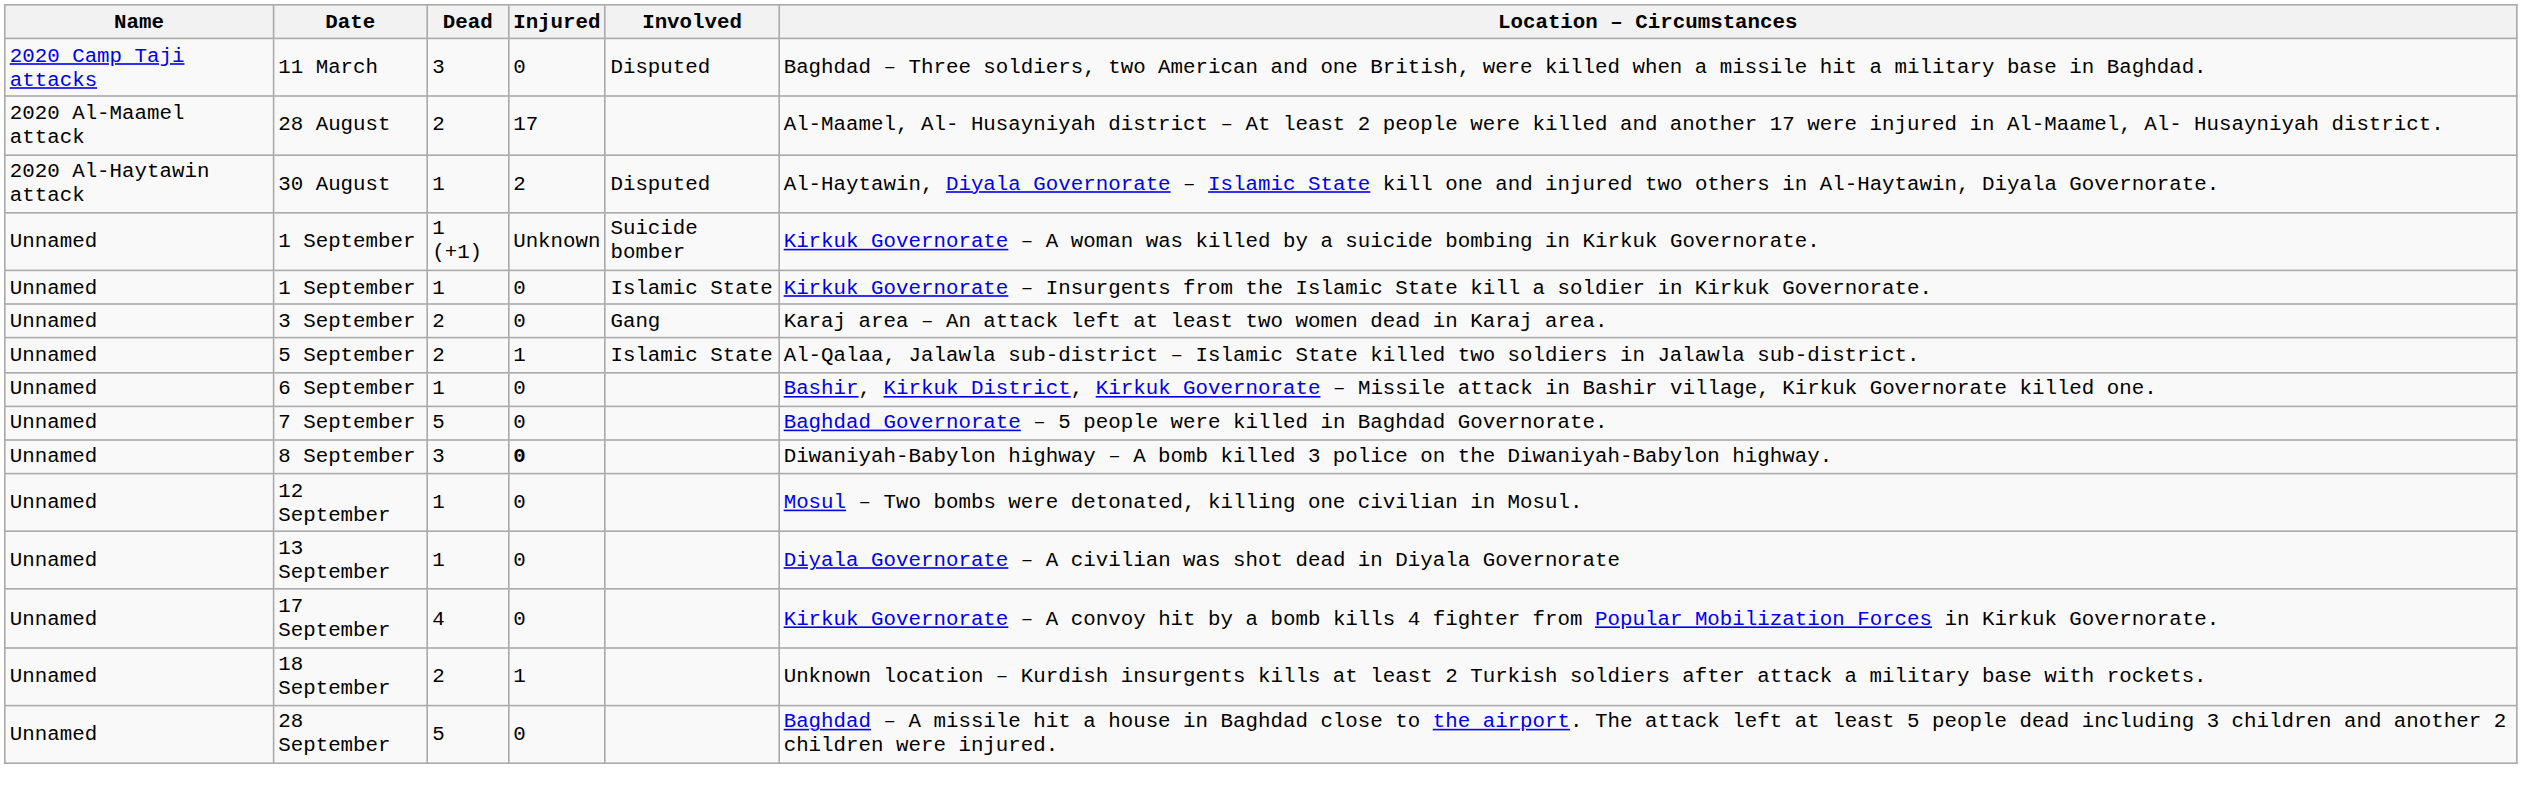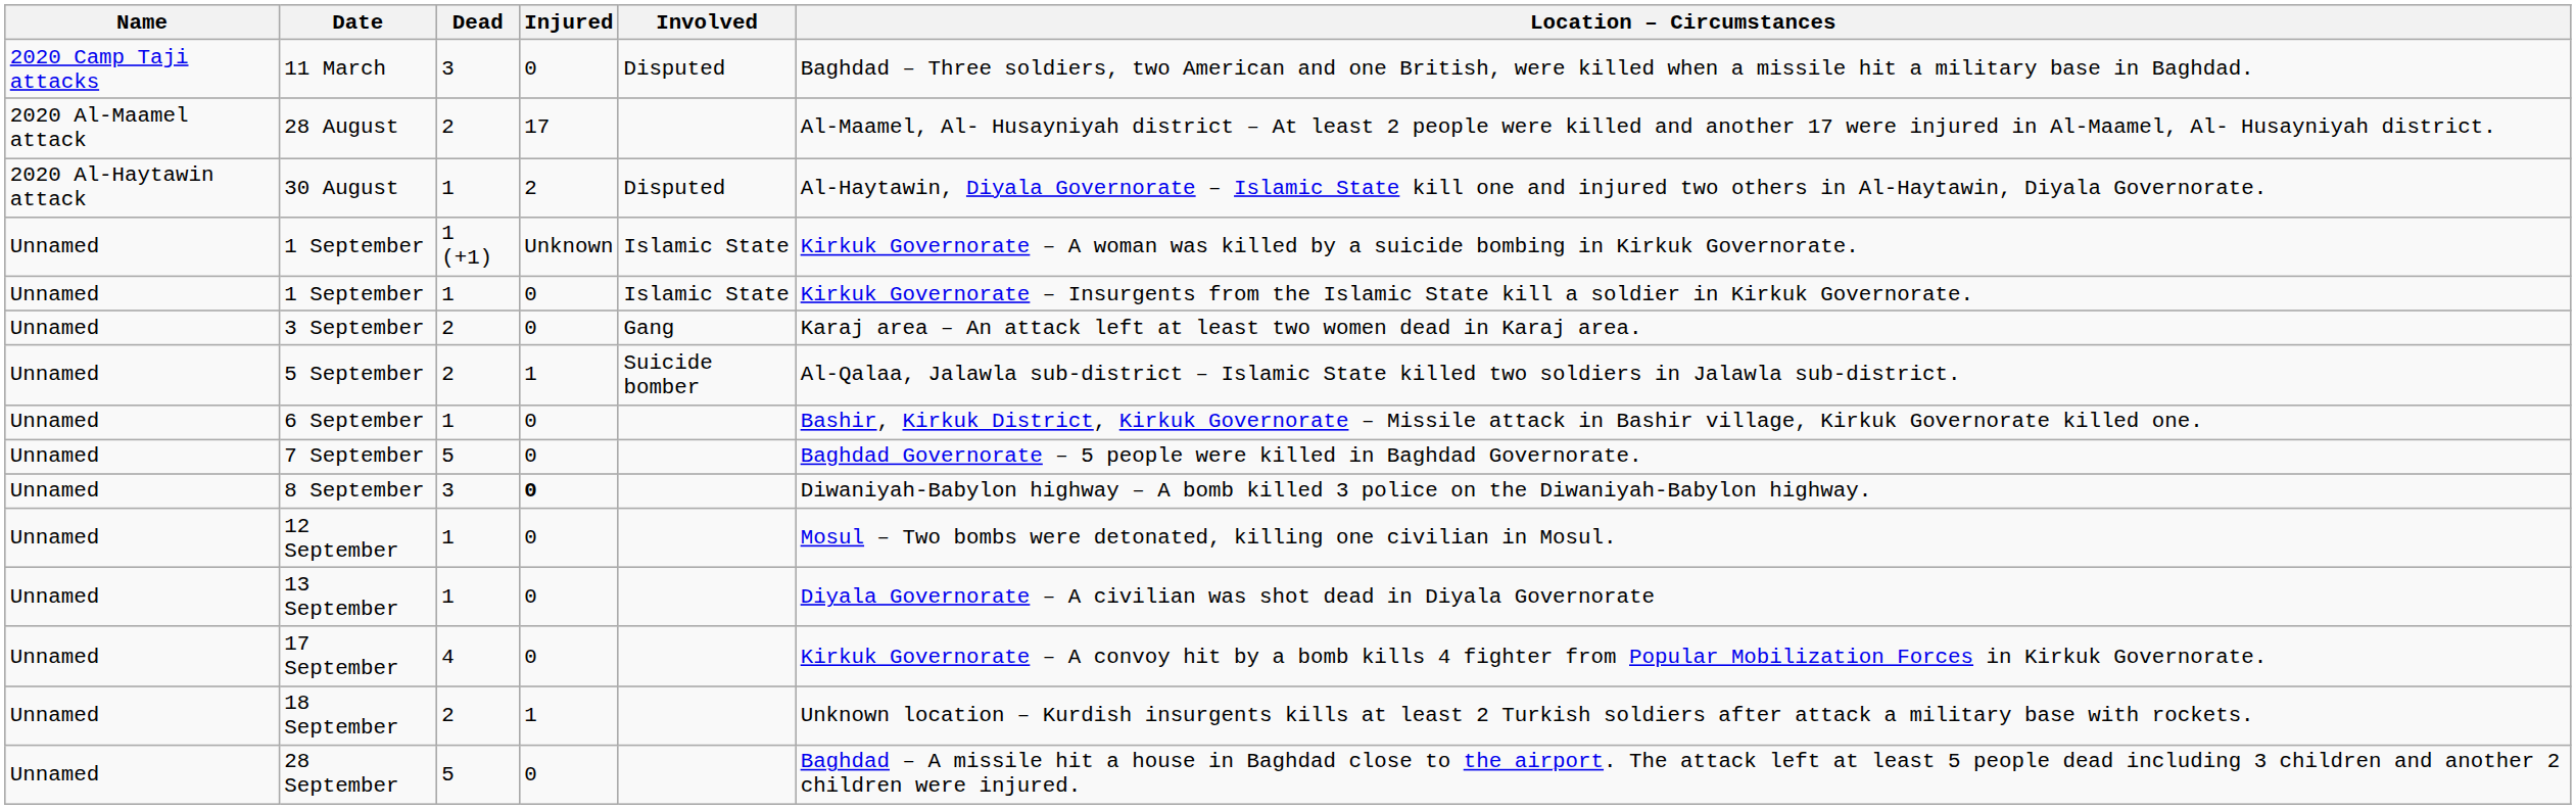 <table class="wikitable sortable">
 <tr>
 <th>Name</th>
 <th>Date</th>
 <th data-sort-type="number">Dead</th>
 <th data-sort-type="number">Injured</th>
 <th>Involved</th>
 <th>Location – Circumstances</th>
 </tr>
 <tr>
 <td><a href='#'>2020 Camp Taji attacks</a></td>
 <td>11 March</td>
 <td>3</td>
 <td>0</td>
 <td>Disputed</td>
 <td>Baghdad – Three soldiers, two American and one British, were killed when a missile hit a military base in Baghdad.</td>
 </tr>
 <tr>
 <td>2020 Al-Maamel attack</td>
 <td>28 August</td>
 <td>2</td>
 <td>17</td>
 <td></td>
 <td>Al-Maamel, Al- Husayniyah district – At least 2 people were killed and another 17 were injured in Al-Maamel, Al- Husayniyah district.</td>
 </tr>
 <tr>
 <td>2020 Al-Haytawin attack</td>
 <td>30 August</td>
 <td>1</td>
 <td>2</td>
 <td>Disputed</td>
 <td>Al-Haytawin, <a href='#'>Diyala Governorate</a> – <a href='#'>Islamic State</a> kill one and injured two others in Al-Haytawin, Diyala Governorate.</td>
 </tr>
 <tr>
 <td>Unnamed</td>
 <td>1 September</td>
 <td>1 (+1)</td>
 <td>Unknown</td>
-<td>Suicide bomber</td>
+<td>Islamic State</td>
 <td><a href='#'>Kirkuk Governorate</a> – A woman was killed by a suicide bombing in Kirkuk Governorate.</td>
 </tr>
 <tr>
 <td>Unnamed</td>
 <td>1 September</td>
 <td>1</td>
 <td>0</td>
 <td>Islamic State</td>
 <td><a href='#'>Kirkuk Governorate</a> – Insurgents from the Islamic State kill a soldier in Kirkuk Governorate.</td>
 </tr>
 <tr>
 <td>Unnamed</td>
 <td>3 September</td>
 <td>2</td>
 <td>0</td>
 <td>Gang</td>
 <td>Karaj area – An attack left at least two women dead in Karaj area.</td>
 </tr>
 <tr>
 <td>Unnamed</td>
 <td>5 September</td>
 <td>2</td>
 <td>1</td>
-<td>Islamic State</td>
+<td>Suicide bomber</td>
 <td>Al-Qalaa, Jalawla sub-district – Islamic State killed two soldiers in Jalawla sub-district.</td>
 </tr>
 <tr>
 <td>Unnamed</td>
 <td>6 September</td>
 <td>1</td>
 <td>0</td>
 <td></td>
 <td><a href='#'>Bashir</a>, <a href='#'>Kirkuk District</a>, <a href='#'>Kirkuk Governorate</a> – Missile attack in Bashir village, Kirkuk Governorate killed one.</td>
 </tr>
 <tr>
 <td>Unnamed</td>
 <td>7 September</td>
 <td>5</td>
 <td>0</td>
 <td></td>
 <td><a href='#'>Baghdad Governorate</a> – 5 people were killed in Baghdad Governorate.</td>
 </tr>
 <tr>
 <td>Unnamed</td>
 <td>8 September</td>
 <td>3</td>
 <td><strong>0</strong></td>
 <td></td>
 <td>Diwaniyah-Babylon highway – A bomb killed 3 police on the Diwaniyah-Babylon highway.</td>
 </tr>
 <tr>
 <td>Unnamed</td>
 <td>12 September</td>
 <td>1</td>
 <td>0</td>
 <td></td>
 <td><a href='#'>Mosul</a> – Two bombs were detonated, killing one civilian in Mosul.</td>
 </tr>
 <tr>
 <td>Unnamed</td>
 <td>13 September</td>
 <td>1</td>
 <td>0</td>
 <td></td>
 <td><a href='#'>Diyala Governorate</a> – A civilian was shot dead in Diyala Governorate</td>
 </tr>
 <tr>
 <td>Unnamed</td>
 <td>17 September</td>
 <td>4</td>
 <td>0</td>
 <td></td>
 <td><a href='#'>Kirkuk Governorate</a> – A convoy hit by a bomb kills 4 fighter from <a href='#'>Popular Mobilization Forces</a> in Kirkuk Governorate.</td>
 </tr>
 <tr>
 <td>Unnamed</td>
 <td>18 September</td>
 <td>2</td>
 <td>1</td>
 <td></td>
 <td>Unknown location – Kurdish insurgents kills at least 2 Turkish soldiers after attack a military base with rockets.</td>
 </tr>
 <tr>
 <td>Unnamed</td>
 <td>28 September</td>
 <td>5</td>
 <td>0</td>
 <td></td>
 <td><a href='#'>Baghdad</a> – A missile hit a house in Baghdad close to <a href='#'>the airport</a>. The attack left at least 5 people dead including 3 children and another 2 children were injured.</td>
 </tr>
 </table>
